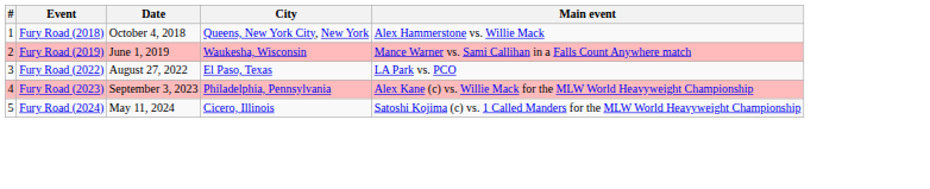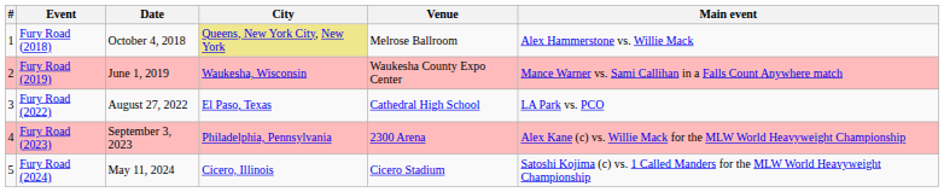 <table class="wikitable sortable">
 <tr>
 <th>#</th>
 <th>Event</th>
 <th>Date</th>
 <th>City</th>
+<th>Venue</th>
 <th>Main event</th>
 </tr>
 <tr>
 <td>1</td>
 <td><a href='#'>Fury Road (2018)</a></td>
 <td>October 4, 2018</td>
-<td><a href='#'>Queens, New York City</a>, <a href='#'>New York</a></td>
+<td style="background: khaki;"><a href='#'>Queens, New York City</a>, <a href='#'>New York</a></td>
+<td>Melrose Ballroom</td>
 <td><a href='#'>Alex Hammerstone</a> vs. <a href='#'>Willie Mack</a></td>
 </tr>
 <tr style="background: #FBB;">
 <td>2</td>
 <td><a href='#'>Fury Road (2019)</a></td>
 <td>June 1, 2019</td>
 <td><a href='#'>Waukesha, Wisconsin</a></td>
+<td>Waukesha County Expo Center</td>
 <td><a href='#'>Mance Warner</a> vs. <a href='#'>Sami Callihan</a> in a <a href='#'>Falls Count Anywhere match</a></td>
 </tr>
 <tr>
 <td>3</td>
 <td><a href='#'>Fury Road (2022)</a></td>
 <td>August 27, 2022</td>
 <td><a href='#'>El Paso, Texas</a></td>
+<td><a href='#'>Cathedral High School</a></td>
 <td><a href='#'>LA Park</a> vs. <a href='#'>PCO</a></td>
 </tr>
 <tr style="background: #FBB;">
 <td>4</td>
 <td><a href='#'>Fury Road (2023)</a></td>
 <td>September 3, 2023</td>
 <td><a href='#'>Philadelphia, Pennsylvania</a></td>
+<td><a href='#'>2300 Arena</a></td>
 <td><a href='#'>Alex Kane</a> (c) vs. <a href='#'>Willie Mack</a> for the <a href='#'>MLW World Heavyweight Championship</a></td>
 </tr>
 <tr>
 <td>5</td>
 <td><a href='#'>Fury Road (2024)</a></td>
 <td>May 11, 2024<br></td>
 <td><a href='#'>Cicero, Illinois</a></td>
+<td><a href='#'>Cicero Stadium</a></td>
 <td><a href='#'>Satoshi Kojima</a> (c) vs. <a href='#'>1 Called Manders</a> for the <a href='#'>MLW World Heavyweight Championship</a></td>
 </tr>
 </table>
